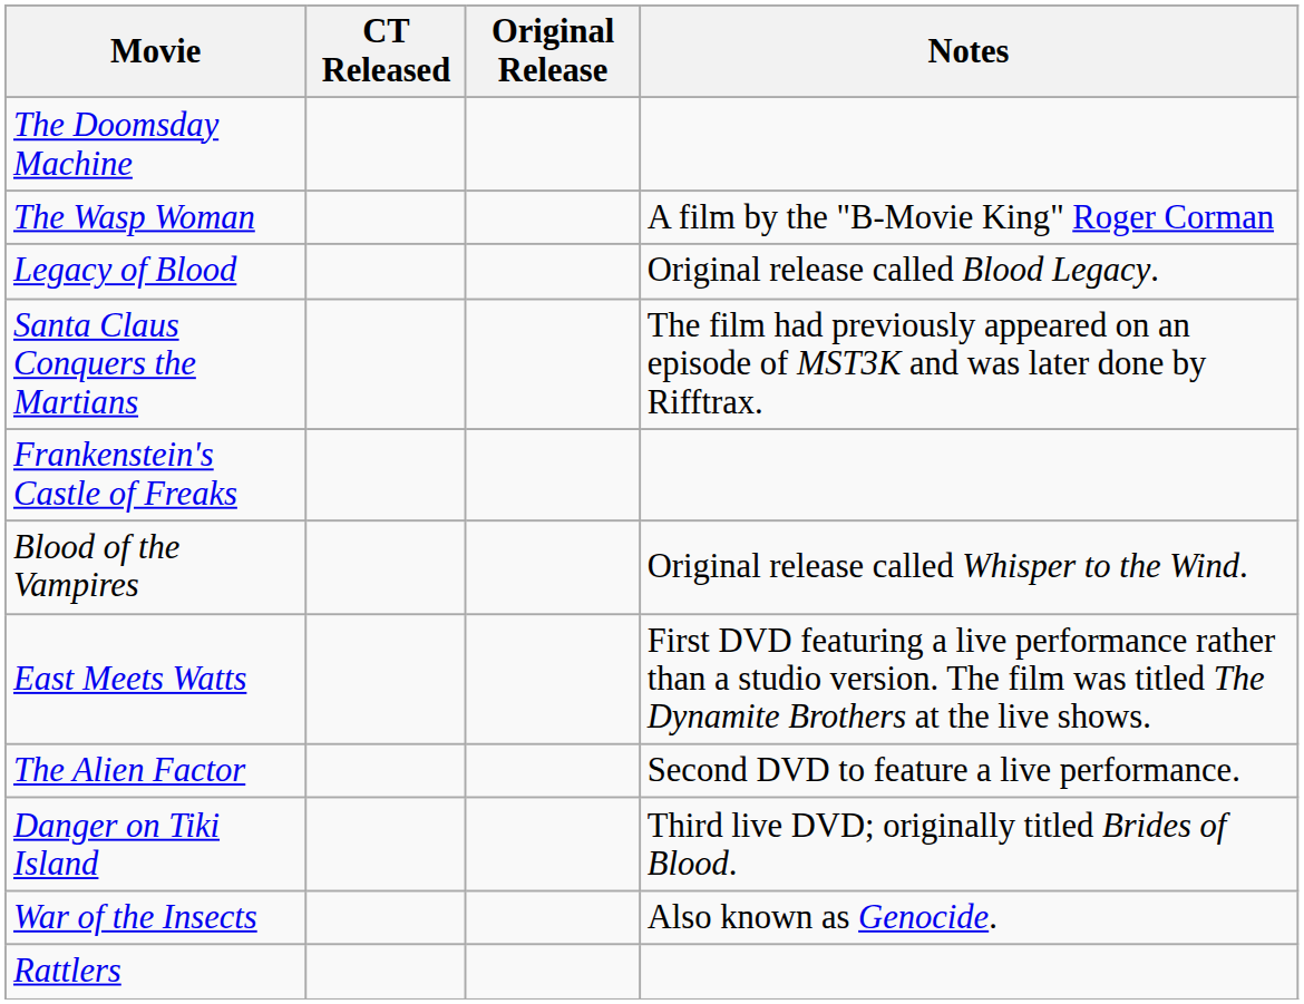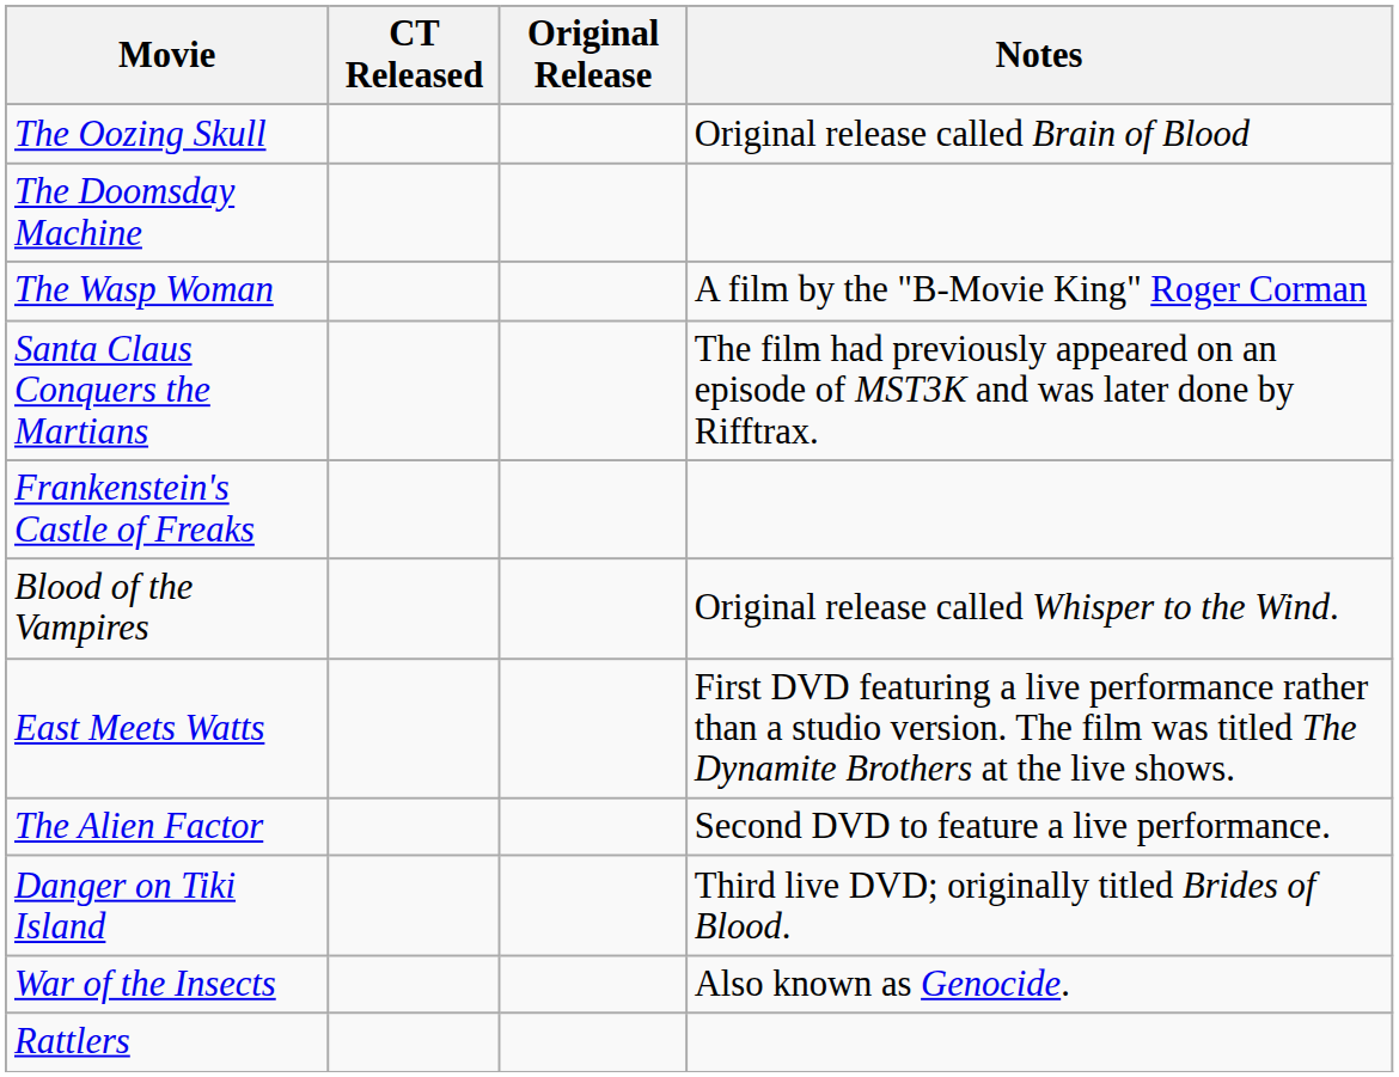 <table class="wikitable sortable">
 <tr>
 <th>Movie</th>
 <th>CT Released</th>
 <th>Original Release</th>
 <th>Notes</th>
+</tr>
+<tr>
+<td><em><a href='#'>The Oozing Skull</a></em></td>
+<td></td>
+<td></td>
+<td>Original release called <em>Brain of Blood</em></td>
 </tr>
 <tr>
 <td><em><a href='#'>The Doomsday Machine</a></em></td>
 <td></td>
 <td></td>
 <td></td>
 </tr>
 <tr>
 <td><em><a href='#'>The Wasp Woman</a></em></td>
 <td></td>
 <td></td>
 <td>A film by the "B-Movie King" <a href='#'>Roger Corman</a></td>
-</tr>
-<tr>
-<td><em><a href='#'>Legacy of Blood</a></em></td>
-<td></td>
-<td></td>
-<td>Original release called <em>Blood Legacy</em>.</td>
 </tr>
 <tr>
 <td><em><a href='#'>Santa Claus Conquers the Martians</a></em></td>
 <td></td>
 <td></td>
 <td>The film had previously appeared on an episode of <em>MST3K</em> and was later done by Rifftrax.</td>
 </tr>
 <tr>
 <td><em><a href='#'>Frankenstein's Castle of Freaks</a></em></td>
 <td></td>
 <td></td>
 <td></td>
 </tr>
 <tr>
 <td><em>Blood of the Vampires</em></td>
 <td></td>
 <td></td>
 <td>Original release called <em>Whisper to the Wind</em>.</td>
 </tr>
 <tr>
 <td><em><a href='#'>East Meets Watts</a></em></td>
 <td></td>
 <td></td>
 <td>First DVD featuring a live performance rather than a studio version. The film was titled <em>The Dynamite Brothers</em> at the live shows.</td>
 </tr>
 <tr>
 <td><em><a href='#'>The Alien Factor</a></em></td>
 <td></td>
 <td></td>
 <td>Second DVD to feature a live performance.</td>
 </tr>
 <tr>
 <td><em><a href='#'>Danger on Tiki Island</a></em></td>
 <td></td>
 <td></td>
 <td>Third live DVD; originally titled <em>Brides of Blood</em>.</td>
 </tr>
 <tr>
 <td><em><a href='#'>War of the Insects</a></em></td>
 <td></td>
 <td></td>
 <td>Also known as <a href='#'><em>Genocide</em></a>.</td>
 </tr>
 <tr>
 <td><em><a href='#'>Rattlers</a></em></td>
 <td></td>
 <td></td>
 <td></td>
 </tr>
 <tr>
 </tr>
 </table>
